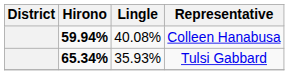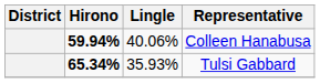 <table class=wikitable>
 <tr>
 <th>District</th>
 <th>Hirono</th>
 <th>Lingle</th>
 <th>Representative</th>
 </tr>
 <tr align=center>
 <th></th>
 <td><strong>59.94%</strong></td>
-<td>40.08%</td>
+<td>40.06%</td>
 <td><a href='#'>Colleen Hanabusa</a></td>
 </tr>
 <tr align=center>
 <th></th>
 <td><strong>65.34%</strong></td>
 <td>35.93%</td>
 <td><a href='#'>Tulsi Gabbard</a></td>
 </tr>
 <tr align=center>
 </tr>
 </table>
